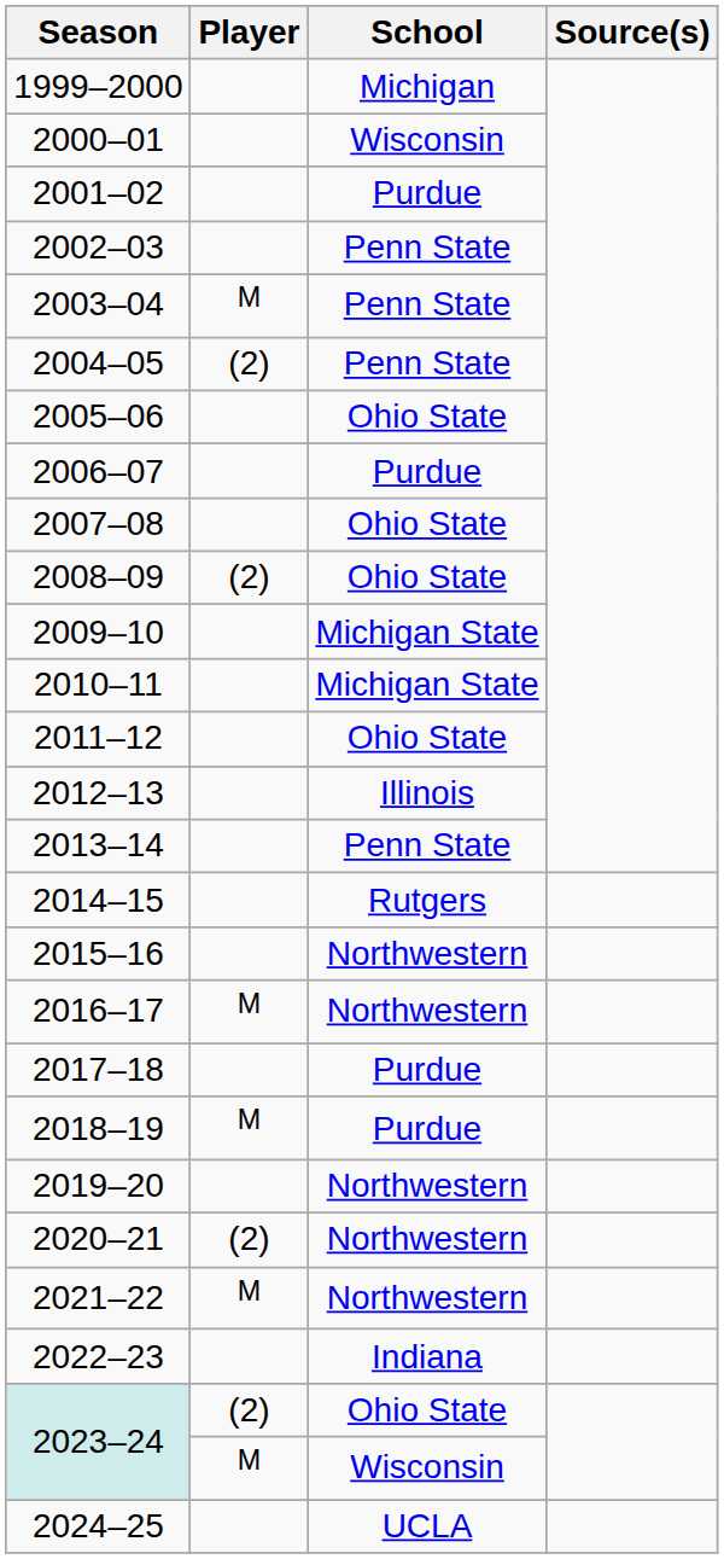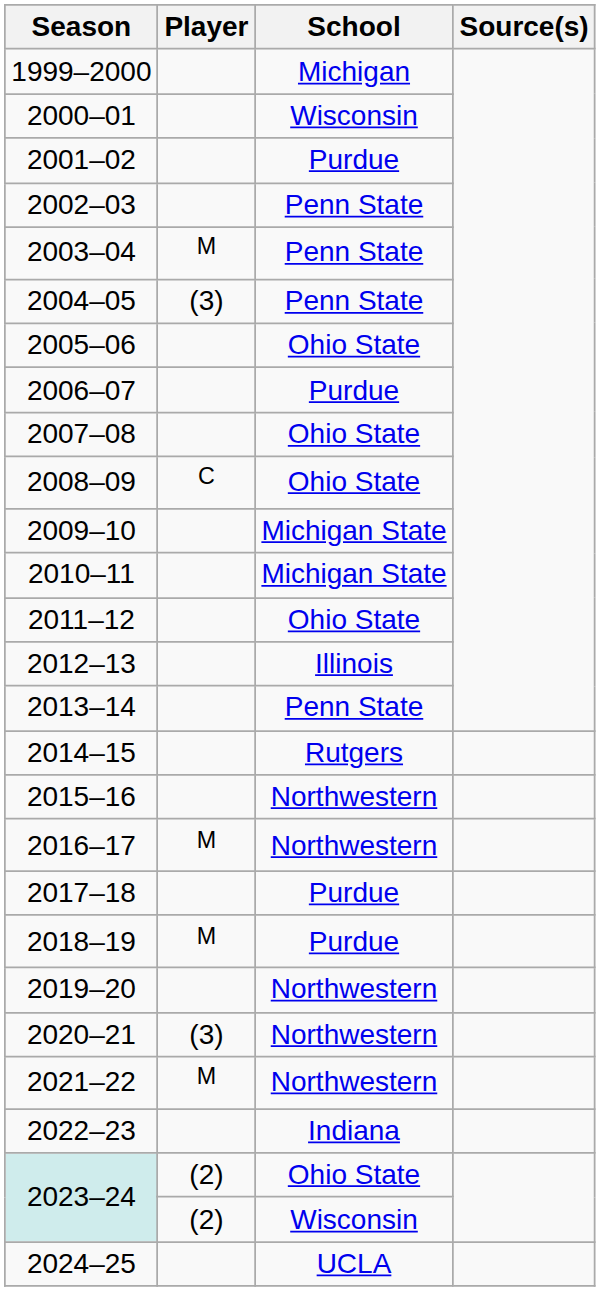 <table class="wikitable sortable" style="text-align:center;">
 <tr>
 <th>Season</th>
 <th>Player</th>
 <th>School</th>
 <th class=unsortable>Source(s)</th>
 </tr>
 <tr>
 <td>1999–2000</td>
 <td></td>
 <td><a href='#'>Michigan</a></td>
 <td rowspan="15"></td>
 </tr>
 <tr>
 <td>2000–01</td>
 <td></td>
 <td><a href='#'>Wisconsin</a></td>
 </tr>
 <tr>
 <td>2001–02</td>
 <td></td>
 <td><a href='#'>Purdue</a></td>
 </tr>
 <tr>
 <td>2002–03</td>
 <td></td>
 <td><a href='#'>Penn State</a></td>
 </tr>
 <tr>
 <td>2003–04</td>
 <td> <sup>M</sup></td>
 <td><a href='#'>Penn State</a></td>
 </tr>
 <tr>
 <td>2004–05</td>
-<td> (2)</td>
+<td> (3)</td>
 <td><a href='#'>Penn State</a></td>
 </tr>
 <tr>
 <td>2005–06</td>
 <td></td>
 <td><a href='#'>Ohio State</a></td>
 </tr>
 <tr>
 <td>2006–07</td>
 <td></td>
 <td><a href='#'>Purdue</a></td>
 </tr>
 <tr>
 <td>2007–08</td>
 <td></td>
 <td><a href='#'>Ohio State</a></td>
 </tr>
 <tr>
 <td>2008–09</td>
-<td> (2)</td>
+<td> <sup>C</sup></td>
 <td><a href='#'>Ohio State</a></td>
 </tr>
 <tr>
 <td>2009–10</td>
 <td></td>
 <td><a href='#'>Michigan State</a></td>
 </tr>
 <tr>
 <td>2010–11</td>
 <td></td>
 <td><a href='#'>Michigan State</a></td>
 </tr>
 <tr>
 <td>2011–12</td>
 <td></td>
 <td><a href='#'>Ohio State</a></td>
 </tr>
 <tr>
 <td>2012–13</td>
 <td></td>
 <td><a href='#'>Illinois</a></td>
 </tr>
 <tr>
 <td>2013–14</td>
 <td></td>
 <td><a href='#'>Penn State</a></td>
 </tr>
 <tr>
 <td>2014–15</td>
 <td></td>
 <td><a href='#'>Rutgers</a></td>
 <td></td>
 </tr>
 <tr>
 <td>2015–16</td>
 <td></td>
 <td><a href='#'>Northwestern</a></td>
 <td></td>
 </tr>
 <tr>
 <td>2016–17</td>
 <td> <sup>M</sup></td>
 <td><a href='#'>Northwestern</a></td>
 <td></td>
 </tr>
 <tr>
 <td>2017–18</td>
 <td></td>
 <td><a href='#'>Purdue</a></td>
 <td></td>
 </tr>
 <tr>
 <td>2018–19</td>
 <td> <sup>M</sup></td>
 <td><a href='#'>Purdue</a></td>
 <td></td>
 </tr>
 <tr>
 <td>2019–20</td>
 <td></td>
 <td><a href='#'>Northwestern</a></td>
 <td></td>
 </tr>
 <tr>
 <td>2020–21</td>
-<td> (2)</td>
+<td> (3)</td>
 <td><a href='#'>Northwestern</a></td>
 <td></td>
 </tr>
 <tr>
 <td>2021–22</td>
 <td> <sup>M</sup></td>
 <td><a href='#'>Northwestern</a></td>
 <td></td>
 </tr>
 <tr>
 <td>2022–23</td>
 <td></td>
 <td><a href='#'>Indiana</a></td>
 <td></td>
 </tr>
 <tr>
 <td rowspan=2 bgcolor=#cfecec>2023–24</td>
 <td> (2)</td>
 <td><a href='#'>Ohio State</a></td>
 <td rowspan="2"></td>
 </tr>
 <tr>
-<td> <sup>M</sup></td>
+<td> (2)</td>
 <td><a href='#'>Wisconsin</a></td>
 </tr>
 <tr>
 <td>2024–25</td>
 <td></td>
 <td><a href='#'>UCLA</a></td>
 <td></td>
 </tr>
 </table>
